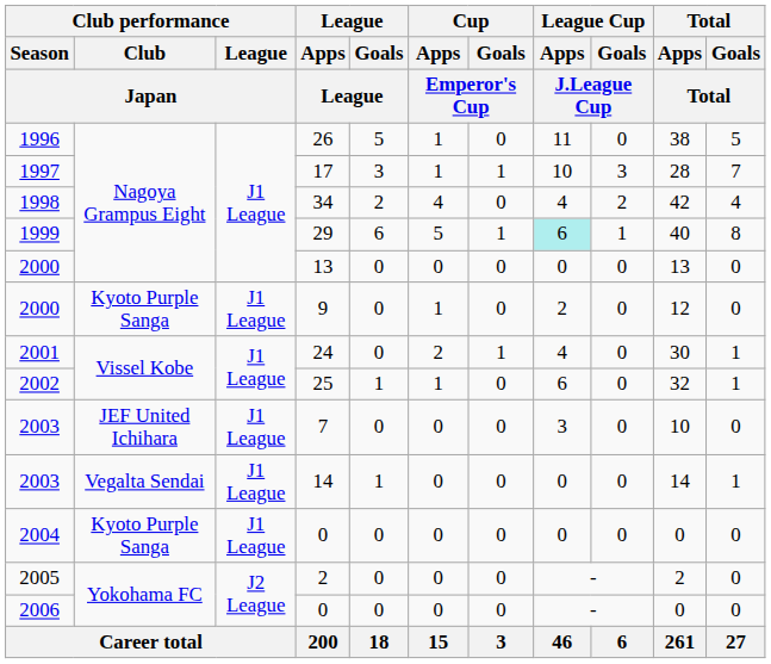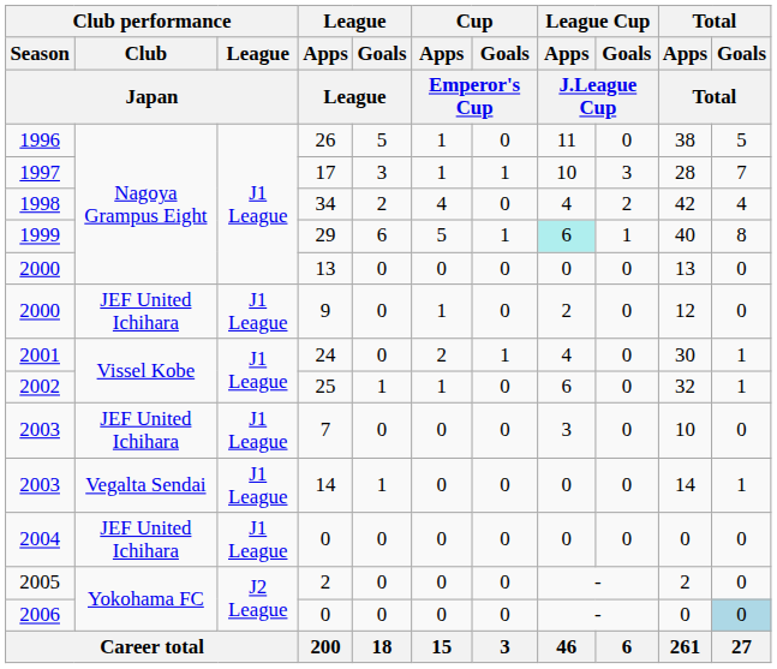 <table class="wikitable" style="text-align:center">
 <tr>
 <th colspan=3>Club performance</th>
 <th colspan=2>League</th>
 <th colspan=2>Cup</th>
 <th colspan=2>League Cup</th>
 <th colspan=2>Total</th>
 </tr>
 <tr>
 <th>Season</th>
 <th>Club</th>
 <th>League</th>
 <th>Apps</th>
 <th>Goals</th>
 <th>Apps</th>
 <th>Goals</th>
 <th>Apps</th>
 <th>Goals</th>
 <th>Apps</th>
 <th>Goals</th>
 </tr>
 <tr>
 <th colspan=3>Japan</th>
 <th colspan=2>League</th>
 <th colspan=2><a href='#'>Emperor's Cup</a></th>
 <th colspan=2><a href='#'>J.League Cup</a></th>
 <th colspan=2>Total</th>
 </tr>
 <tr>
 <td><a href='#'>1996</a></td>
 <td rowspan="5"><a href='#'>Nagoya Grampus Eight</a></td>
 <td rowspan="5"><a href='#'>J1 League</a></td>
 <td>26</td>
 <td>5</td>
 <td>1</td>
 <td>0</td>
 <td>11</td>
 <td>0</td>
 <td>38</td>
 <td>5</td>
 </tr>
 <tr>
 <td><a href='#'>1997</a></td>
 <td>17</td>
 <td>3</td>
 <td>1</td>
 <td>1</td>
 <td>10</td>
 <td>3</td>
 <td>28</td>
 <td>7</td>
 </tr>
 <tr>
 <td><a href='#'>1998</a></td>
 <td>34</td>
 <td>2</td>
 <td>4</td>
 <td>0</td>
 <td>4</td>
 <td>2</td>
 <td>42</td>
 <td>4</td>
 </tr>
 <tr>
 <td><a href='#'>1999</a></td>
 <td>29</td>
 <td>6</td>
 <td>5</td>
 <td>1</td>
 <td style="background: paleturquoise;">6</td>
 <td>1</td>
 <td>40</td>
 <td>8</td>
 </tr>
 <tr>
 <td><a href='#'>2000</a></td>
 <td>13</td>
 <td>0</td>
 <td>0</td>
 <td>0</td>
 <td>0</td>
 <td>0</td>
 <td>13</td>
 <td>0</td>
 </tr>
 <tr>
 <td><a href='#'>2000</a></td>
-<td><a href='#'>Kyoto Purple Sanga</a></td>
+<td><a href='#'>JEF United Ichihara</a></td>
 <td><a href='#'>J1 League</a></td>
 <td>9</td>
 <td>0</td>
 <td>1</td>
 <td>0</td>
 <td>2</td>
 <td>0</td>
 <td>12</td>
 <td>0</td>
 </tr>
 <tr>
 <td><a href='#'>2001</a></td>
 <td rowspan="2"><a href='#'>Vissel Kobe</a></td>
 <td rowspan="2"><a href='#'>J1 League</a></td>
 <td>24</td>
 <td>0</td>
 <td>2</td>
 <td>1</td>
 <td>4</td>
 <td>0</td>
 <td>30</td>
 <td>1</td>
 </tr>
 <tr>
 <td><a href='#'>2002</a></td>
 <td>25</td>
 <td>1</td>
 <td>1</td>
 <td>0</td>
 <td>6</td>
 <td>0</td>
 <td>32</td>
 <td>1</td>
 </tr>
 <tr>
 <td><a href='#'>2003</a></td>
 <td><a href='#'>JEF United Ichihara</a></td>
 <td><a href='#'>J1 League</a></td>
 <td>7</td>
 <td>0</td>
 <td>0</td>
 <td>0</td>
 <td>3</td>
 <td>0</td>
 <td>10</td>
 <td>0</td>
 </tr>
 <tr>
 <td><a href='#'>2003</a></td>
 <td><a href='#'>Vegalta Sendai</a></td>
 <td><a href='#'>J1 League</a></td>
 <td>14</td>
 <td>1</td>
 <td>0</td>
 <td>0</td>
 <td>0</td>
 <td>0</td>
 <td>14</td>
 <td>1</td>
 </tr>
 <tr>
 <td><a href='#'>2004</a></td>
-<td><a href='#'>Kyoto Purple Sanga</a></td>
+<td><a href='#'>JEF United Ichihara</a></td>
 <td><a href='#'>J1 League</a></td>
 <td>0</td>
 <td>0</td>
 <td>0</td>
 <td>0</td>
 <td>0</td>
 <td>0</td>
 <td>0</td>
 <td>0</td>
 </tr>
 <tr>
 <td>2005</td>
 <td rowspan="2"><a href='#'>Yokohama FC</a></td>
 <td rowspan="2"><a href='#'>J2 League</a></td>
 <td>2</td>
 <td>0</td>
 <td>0</td>
 <td>0</td>
 <td colspan="2">-</td>
 <td>2</td>
 <td>0</td>
 </tr>
 <tr>
 <td><a href='#'>2006</a></td>
 <td>0</td>
 <td>0</td>
 <td>0</td>
 <td>0</td>
 <td colspan="2">-</td>
 <td>0</td>
-<td>0</td>
+<td style="background: lightblue;">0</td>
 </tr>
 <tr>
 <th colspan=3>Career total</th>
 <th>200</th>
 <th>18</th>
 <th>15</th>
 <th>3</th>
 <th>46</th>
 <th>6</th>
 <th>261</th>
 <th>27</th>
 </tr>
 </table>
